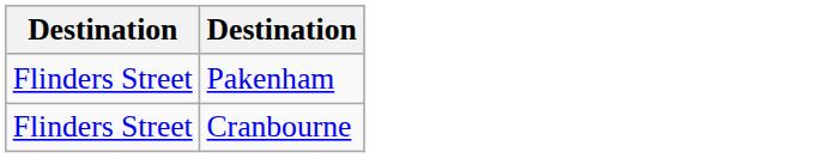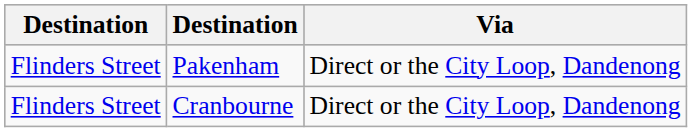 <table class="wikitable" border="1">
 <tr>
 <th>Destination</th>
 <th>Destination</th>
+<th>Via</th>
 </tr>
 <tr>
 <td><a href='#'>Flinders Street</a></td>
 <td><a href='#'>Pakenham</a></td>
+<td>Direct or the <a href='#'>City Loop</a>, <a href='#'>Dandenong</a></td>
 </tr>
 <tr>
 <td><a href='#'>Flinders Street</a></td>
 <td><a href='#'>Cranbourne</a></td>
+<td>Direct or the <a href='#'>City Loop</a>, <a href='#'>Dandenong</a></td>
 </tr>
 </table>
